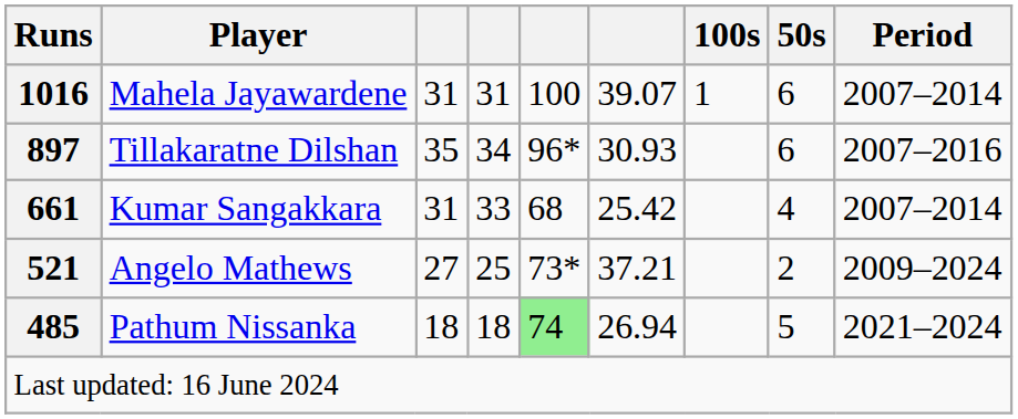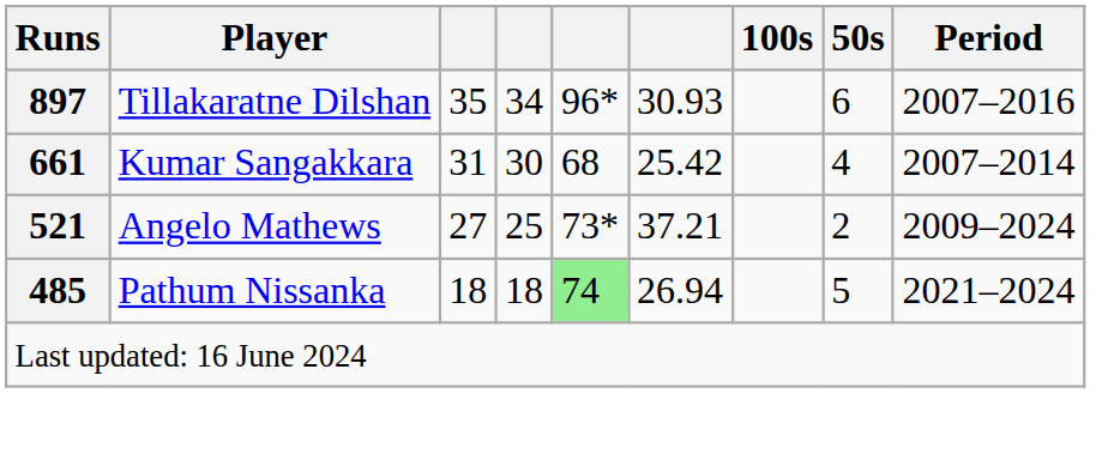 <table class="wikitable"style="font-size: 90%">
 <tr>
 <th>Runs</th>
 <th>Player</th>
 <th></th>
 <th></th>
 <th></th>
 <th></th>
 <th>100s</th>
 <th>50s</th>
 <th>Period</th>
-</tr>
-<tr>
-<th>1016</th>
-<td><a href='#'>Mahela Jayawardene</a></td>
-<td>31</td>
-<td>31</td>
-<td>100</td>
-<td>39.07</td>
-<td>1</td>
-<td>6</td>
-<td>2007–2014</td>
 </tr>
 <tr>
 <th>897</th>
 <td><a href='#'>Tillakaratne Dilshan</a></td>
 <td>35</td>
 <td>34</td>
 <td>96*</td>
 <td>30.93</td>
 <td></td>
 <td>6</td>
 <td>2007–2016</td>
 </tr>
 <tr>
 <th>661</th>
 <td><a href='#'>Kumar Sangakkara</a></td>
 <td>31</td>
-<td>33</td>
+<td>30</td>
 <td>68</td>
 <td>25.42</td>
 <td></td>
 <td>4</td>
 <td>2007–2014</td>
 </tr>
 <tr>
 <th>521</th>
 <td><a href='#'>Angelo Mathews</a></td>
 <td>27</td>
 <td>25</td>
 <td>73*</td>
 <td>37.21</td>
 <td></td>
 <td>2</td>
 <td>2009–2024</td>
 </tr>
 <tr>
 <th>485</th>
 <td><a href='#'>Pathum Nissanka</a></td>
 <td>18</td>
 <td>18</td>
 <td style="background: lightgreen;">74</td>
 <td>26.94</td>
 <td></td>
 <td>5</td>
 <td>2021–2024</td>
 </tr>
 <tr>
 <td colspan="9"><small>Last updated: 16 June 2024</small></td>
 </tr>
 </table>
